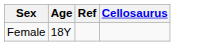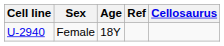 <table class="wikitable sortable">
 <tr>
+<th>Cell line</th>
 <th>Sex</th>
 <th>Age</th>
 <th>Ref</th>
 <th><a href='#'>Cellosaurus</a></th>
 </tr>
 <tr>
+<td><a href='#'>U-2940</a></td>
 <td>Female</td>
 <td>18Y</td>
 <td></td>
 <td></td>
 </tr>
 </table>
